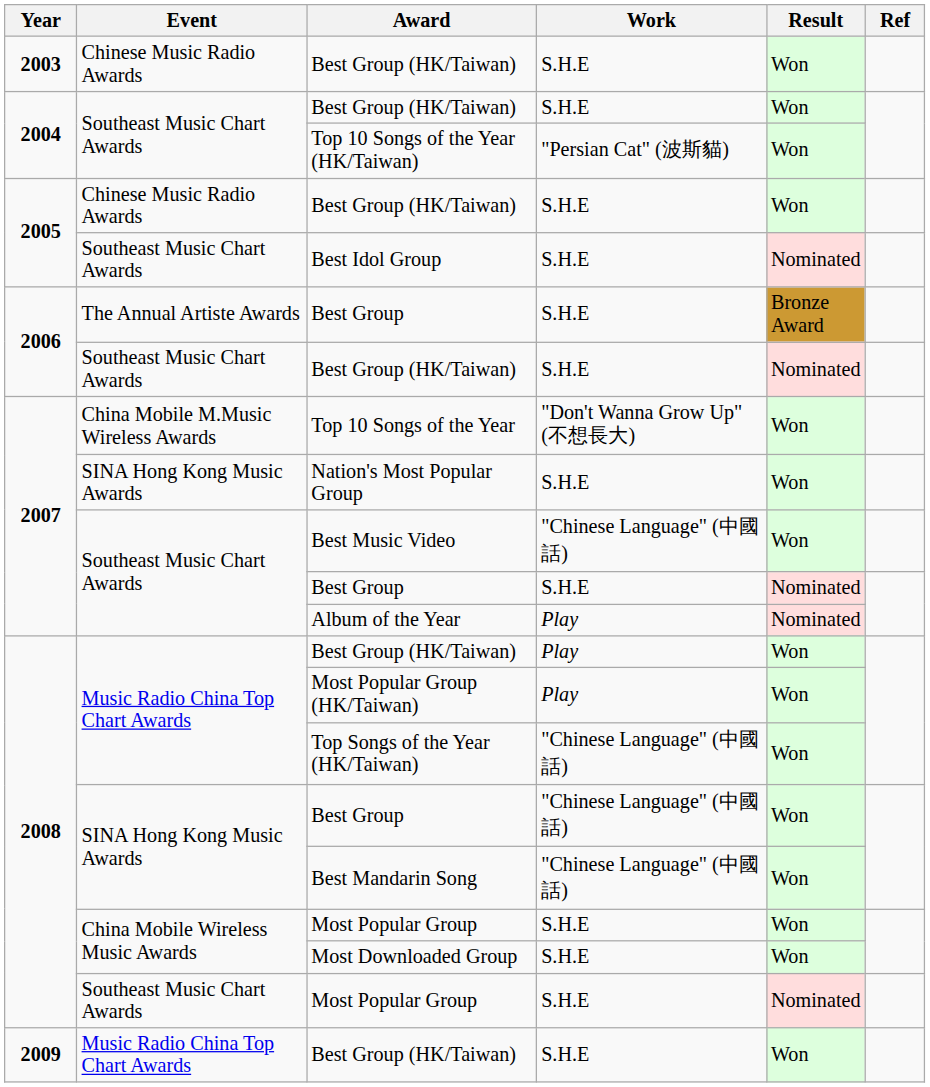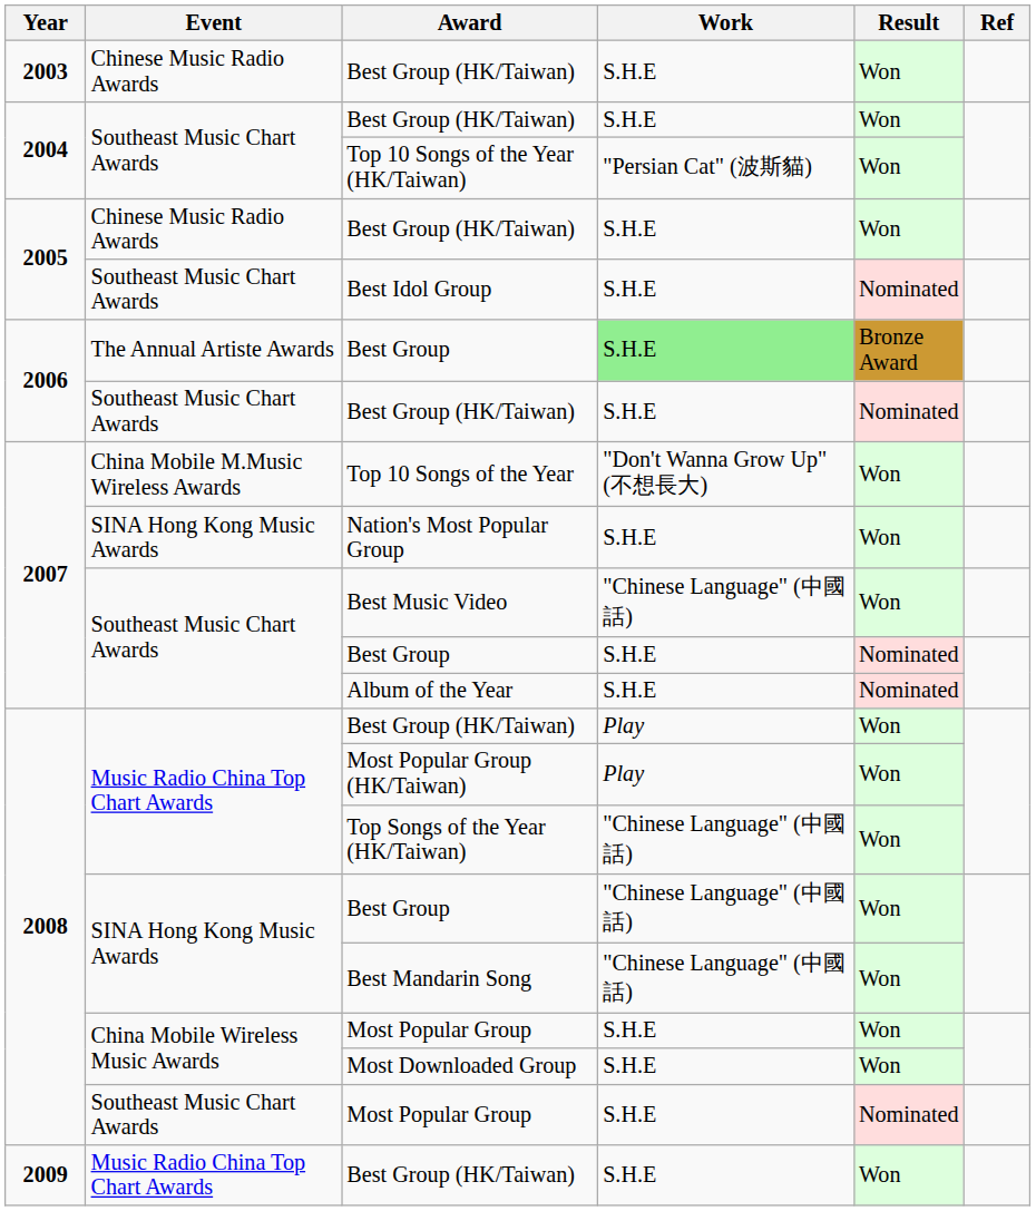 <table class="wikitable">
 <tr>
 <th width="50">Year</th>
 <th width="175">Event</th>
 <th width="175">Award</th>
 <th width="175">Work</th>
 <th width="65">Result</th>
 <th width="40">Ref</th>
 </tr>
 <tr>
 <td align="center"><strong>2003</strong></td>
 <td>Chinese Music Radio Awards</td>
 <td>Best Group (HK/Taiwan)</td>
 <td>S.H.E</td>
 <td style="background: #ddffdd"><div>Won</div></td>
 <td align="center"></td>
 </tr>
 <tr>
 <td rowspan="2" align="center"><strong>2004</strong></td>
 <td rowspan="2">Southeast Music Chart Awards</td>
 <td>Best Group (HK/Taiwan)</td>
 <td>S.H.E</td>
 <td style="background: #ddffdd"><div>Won</div></td>
 <td rowspan="2" align="center"></td>
 </tr>
 <tr>
 <td>Top 10 Songs of the Year (HK/Taiwan)</td>
 <td>"Persian Cat" (波斯貓)</td>
 <td style="background: #ddffdd"><div>Won</div></td>
 </tr>
 <tr>
 <td rowspan="2" align="center"><strong>2005</strong></td>
 <td>Chinese Music Radio Awards</td>
 <td>Best Group (HK/Taiwan)</td>
 <td>S.H.E</td>
 <td style="background: #ddffdd"><div>Won</div></td>
 <td align="center"></td>
 </tr>
 <tr>
 <td>Southeast Music Chart Awards</td>
 <td>Best Idol Group</td>
 <td>S.H.E</td>
 <td style="background: #ffdddd"><div>Nominated</div></td>
 <td align="center"></td>
 </tr>
 <tr>
 <td rowspan="2" align="center"><strong>2006</strong></td>
 <td>The Annual Artiste Awards</td>
 <td>Best Group</td>
-<td>S.H.E</td>
+<td style="background: lightgreen;">S.H.E</td>
 <td style="background: #CC9933"><div>Bronze Award</div></td>
 <td align="center"></td>
 </tr>
 <tr>
 <td>Southeast Music Chart Awards</td>
 <td>Best Group (HK/Taiwan)</td>
 <td>S.H.E</td>
 <td style="background: #ffdddd"><div>Nominated</div></td>
 <td align="center"></td>
 </tr>
 <tr>
 <td rowspan="5" align="center"><strong>2007</strong></td>
 <td>China Mobile M.Music Wireless Awards</td>
 <td>Top 10 Songs of the Year</td>
 <td>"Don't Wanna Grow Up" (不想長大)</td>
 <td style="background: #ddffdd"><div>Won</div></td>
 <td align="center"></td>
 </tr>
 <tr>
 <td>SINA Hong Kong Music Awards</td>
 <td>Nation's Most Popular Group</td>
 <td>S.H.E</td>
 <td style="background: #ddffdd"><div>Won</div></td>
 <td align="center"></td>
 </tr>
 <tr>
 <td rowspan="3">Southeast Music Chart Awards</td>
 <td>Best Music Video</td>
 <td>"Chinese Language" (中國話)</td>
 <td style="background: #ddffdd"><div>Won</div></td>
 <td align="center"></td>
 </tr>
 <tr>
 <td>Best Group</td>
 <td>S.H.E</td>
 <td style="background: #ffdddd"><div>Nominated</div></td>
 <td rowspan="2" align="center"></td>
 </tr>
 <tr>
 <td>Album of the Year</td>
-<td><em>Play</em></td>
+<td>S.H.E</td>
 <td style="background: #ffdddd"><div>Nominated</div></td>
 </tr>
 <tr>
 <td rowspan="8" align="center"><strong>2008</strong></td>
 <td rowspan="3"><a href='#'>Music Radio China Top Chart Awards</a></td>
 <td>Best Group (HK/Taiwan)</td>
 <td><em>Play</em></td>
 <td style="background: #ddffdd"><div>Won</div></td>
 <td rowspan="3" align="center"></td>
 </tr>
 <tr>
 <td>Most Popular Group (HK/Taiwan)</td>
 <td><em>Play</em></td>
 <td style="background: #ddffdd"><div>Won</div></td>
 </tr>
 <tr>
 <td>Top Songs of the Year (HK/Taiwan)</td>
 <td>"Chinese Language" (中國話)</td>
 <td style="background: #ddffdd"><div>Won</div></td>
 </tr>
 <tr>
 <td rowspan="2">SINA Hong Kong Music Awards</td>
 <td>Best Group</td>
 <td>"Chinese Language" (中國話)</td>
 <td style="background: #ddffdd"><div>Won</div></td>
 <td rowspan="2" align="center"></td>
 </tr>
 <tr>
 <td>Best Mandarin Song</td>
 <td>"Chinese Language" (中國話)</td>
 <td style="background: #ddffdd"><div>Won</div></td>
 </tr>
 <tr>
 <td rowspan="2">China Mobile Wireless Music Awards</td>
 <td>Most Popular Group</td>
 <td>S.H.E</td>
 <td style="background: #ddffdd"><div>Won</div></td>
 <td rowspan="2" align="center"></td>
 </tr>
 <tr>
 <td>Most Downloaded Group</td>
 <td>S.H.E</td>
 <td style="background: #ddffdd"><div>Won</div></td>
 </tr>
 <tr>
 <td>Southeast Music Chart Awards</td>
 <td>Most Popular Group</td>
 <td>S.H.E</td>
 <td style="background: #ffdddd"><div>Nominated</div></td>
 <td align="center"></td>
 </tr>
 <tr>
 <td align="center"><strong>2009</strong></td>
 <td><a href='#'>Music Radio China Top Chart Awards</a></td>
 <td>Best Group (HK/Taiwan)</td>
 <td>S.H.E</td>
 <td style="background: #ddffdd"><div>Won</div></td>
 <td align="center"></td>
 </tr>
 </table>
